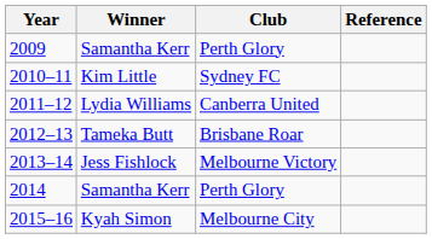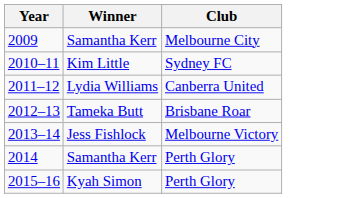 <table class="wikitable">
 <tr>
 <th>Year</th>
 <th>Winner</th>
 <th>Club</th>
-<th>Reference</th>
 </tr>
 <tr>
 <td><a href='#'>2009</a></td>
 <td><a href='#'>Samantha Kerr</a></td>
-<td><a href='#'>Perth Glory</a></td>
-<td></td>
+<td><a href='#'>Melbourne City</a></td>
 </tr>
 <tr>
 <td><a href='#'>2010–11</a></td>
 <td><a href='#'>Kim Little</a></td>
 <td><a href='#'>Sydney FC</a></td>
-<td></td>
 </tr>
 <tr>
 <td><a href='#'>2011–12</a></td>
 <td><a href='#'>Lydia Williams</a></td>
 <td><a href='#'>Canberra United</a></td>
-<td></td>
 </tr>
 <tr>
 <td><a href='#'>2012–13</a></td>
 <td><a href='#'>Tameka Butt</a></td>
 <td><a href='#'>Brisbane Roar</a></td>
-<td></td>
 </tr>
 <tr>
 <td><a href='#'>2013–14</a></td>
 <td><a href='#'>Jess Fishlock</a></td>
 <td><a href='#'>Melbourne Victory</a></td>
-<td></td>
 </tr>
 <tr>
 <td><a href='#'>2014</a></td>
 <td><a href='#'>Samantha Kerr</a></td>
 <td><a href='#'>Perth Glory</a></td>
-<td></td>
 </tr>
 <tr>
 <td><a href='#'>2015–16</a></td>
 <td><a href='#'>Kyah Simon</a></td>
-<td><a href='#'>Melbourne City</a></td>
-<td></td>
+<td><a href='#'>Perth Glory</a></td>
 </tr>
 </table>
